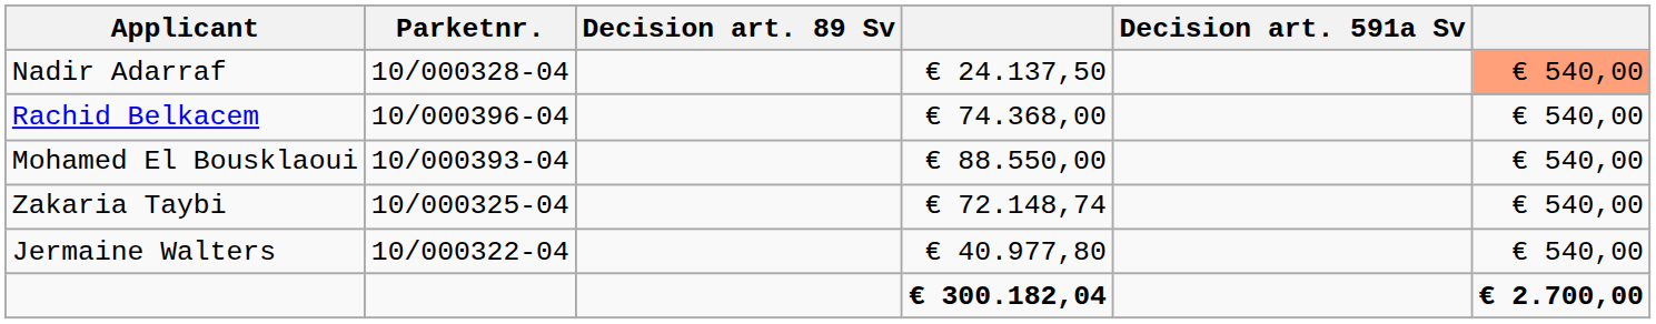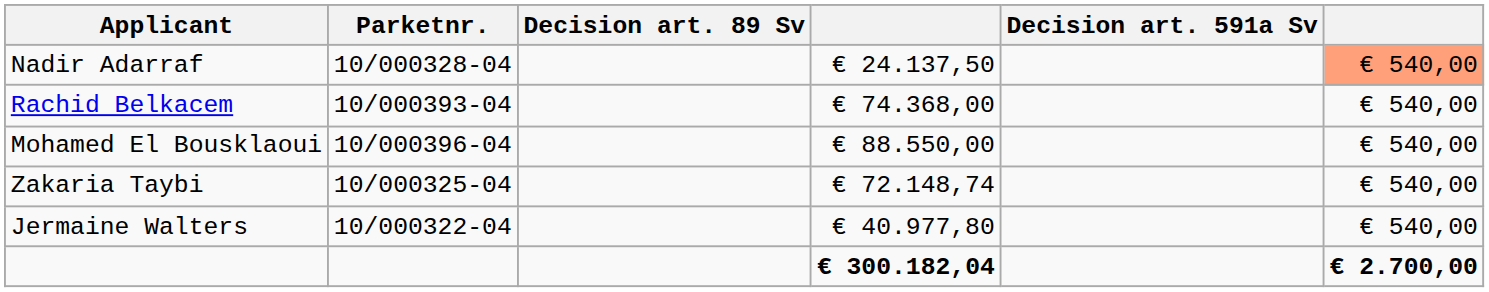 <table class="wikitable">
 <tr>
 <th>Applicant</th>
 <th>Parketnr.</th>
 <th>Decision art. 89 Sv</th>
 <th></th>
 <th>Decision art. 591a Sv</th>
 <th></th>
 </tr>
 <tr>
 <td>Nadir Adarraf</td>
 <td>10/000328-04</td>
 <td></td>
 <td style="text-align:right;">€ 24.137,50</td>
 <td></td>
 <td style="background: lightsalmon; text-align:right;">€ 540,00</td>
 </tr>
 <tr>
 <td><a href='#'>Rachid Belkacem</a></td>
-<td>10/000396-04</td>
+<td>10/000393-04</td>
 <td></td>
 <td style="text-align:right;">€ 74.368,00</td>
 <td></td>
 <td style="text-align:right;">€ 540,00</td>
 </tr>
 <tr>
 <td>Mohamed El Bousklaoui</td>
-<td>10/000393-04</td>
+<td>10/000396-04</td>
 <td></td>
 <td style="text-align:right;">€ 88.550,00</td>
 <td></td>
 <td style="text-align:right;">€ 540,00</td>
 </tr>
 <tr>
 <td>Zakaria Taybi</td>
 <td>10/000325-04</td>
 <td></td>
 <td style="text-align:right;">€ 72.148,74</td>
 <td></td>
 <td style="text-align:right;">€ 540,00</td>
 </tr>
 <tr>
 <td>Jermaine Walters</td>
 <td>10/000322-04</td>
 <td></td>
 <td style="text-align:right;">€ 40.977,80</td>
 <td></td>
 <td style="text-align:right;">€ 540,00</td>
 </tr>
 <tr>
 <td></td>
 <td></td>
 <td></td>
 <td style="text-align:right;"><strong>€ 300.182,04</strong></td>
 <td></td>
 <td style="text-align:right;"><strong>€ 2.700,00</strong></td>
 </tr>
 </table>
